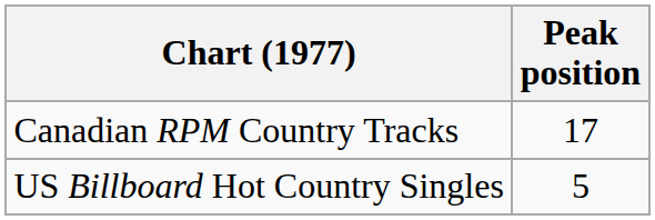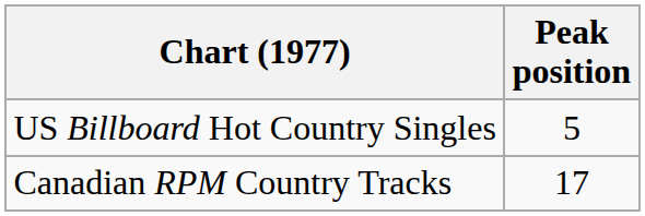 <table class="wikitable sortable">
 <tr>
 <th>Chart (1977)</th>
 <th>Peak<br>position</th>
 </tr>
 <tr>
+<td>US <em>Billboard</em> Hot Country Singles</td>
+<td align="center">5</td>
+</tr>
+<tr>
 <td>Canadian <em>RPM</em> Country Tracks</td>
 <td align="center">17</td>
 </tr>
-<tr>
-<td>US <em>Billboard</em> Hot Country Singles</td>
-<td align="center">5</td>
-</tr>
 </table>
